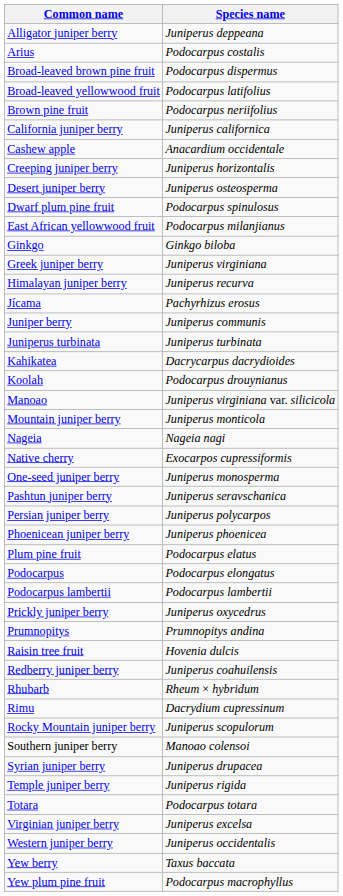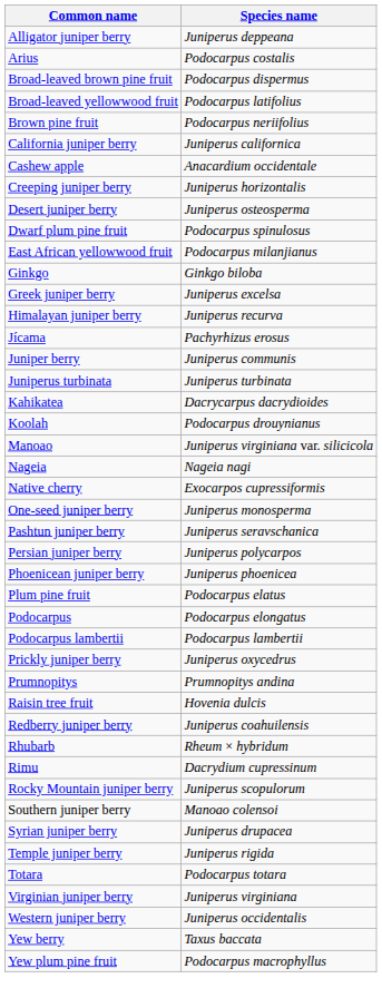 <table class="wikitable sortable sticky-header">
 <tr>
 <th><a href='#'>Common name</a></th>
 <th><a href='#'>Species name</a></th>
 </tr>
 <tr>
 <td><a href='#'>Alligator juniper berry</a></td>
 <td><em>Juniperus deppeana</em></td>
 </tr>
 <tr>
 <td><a href='#'>Arius</a></td>
 <td><em>Podocarpus costalis</em></td>
 </tr>
 <tr>
 <td><a href='#'>Broad-leaved brown pine fruit</a></td>
 <td><em>Podocarpus dispermus</em></td>
 </tr>
 <tr>
 <td><a href='#'>Broad-leaved yellowwood fruit</a></td>
 <td><em>Podocarpus latifolius</em></td>
 </tr>
 <tr>
 <td><a href='#'>Brown pine fruit</a></td>
 <td><em>Podocarpus neriifolius</em></td>
 </tr>
 <tr>
 <td><a href='#'>California juniper berry</a></td>
 <td><em>Juniperus californica</em></td>
 </tr>
 <tr>
 <td><a href='#'>Cashew apple</a></td>
 <td><em>Anacardium occidentale</em></td>
 </tr>
 <tr>
 <td><a href='#'>Creeping juniper berry</a></td>
 <td><em>Juniperus horizontalis</em></td>
 </tr>
 <tr>
 <td><a href='#'>Desert juniper berry</a></td>
 <td><em>Juniperus osteosperma</em></td>
 </tr>
 <tr>
 <td><a href='#'>Dwarf plum pine fruit</a></td>
 <td><em>Podocarpus spinulosus</em></td>
 </tr>
 <tr>
 <td><a href='#'>East African yellowwood fruit</a></td>
 <td><em>Podocarpus milanjianus</em></td>
 </tr>
 <tr>
 <td><a href='#'>Ginkgo</a></td>
 <td><em>Ginkgo biloba</em></td>
 </tr>
 <tr>
 <td><a href='#'>Greek juniper berry</a></td>
-<td><em>Juniperus virginiana</em></td>
+<td><em>Juniperus excelsa</em></td>
 </tr>
 <tr>
 <td><a href='#'>Himalayan juniper berry</a></td>
 <td><em>Juniperus recurva</em></td>
 </tr>
 <tr>
 <td><a href='#'>Jícama</a></td>
 <td><em>Pachyrhizus erosus</em></td>
 </tr>
 <tr>
 <td><a href='#'>Juniper berry</a></td>
 <td><em>Juniperus communis</em></td>
 </tr>
 <tr>
 <td><a href='#'>Juniperus turbinata</a></td>
 <td><em>Juniperus turbinata</em></td>
 </tr>
 <tr>
 <td><a href='#'>Kahikatea</a></td>
 <td><em>Dacrycarpus dacrydioides</em></td>
 </tr>
 <tr>
 <td><a href='#'>Koolah</a></td>
 <td><em>Podocarpus drouynianus</em></td>
 </tr>
 <tr>
 <td><a href='#'>Manoao</a></td>
 <td><em>Juniperus virginiana</em> var. <em>silicicola</em></td>
-</tr>
-<tr>
-<td><a href='#'>Mountain juniper berry</a></td>
-<td><em>Juniperus monticola</em></td>
 </tr>
 <tr>
 <td><a href='#'>Nageia</a></td>
 <td><em>Nageia nagi</em></td>
 </tr>
 <tr>
 <td><a href='#'>Native cherry</a></td>
 <td><em>Exocarpos cupressiformis</em></td>
 </tr>
 <tr>
 <td><a href='#'>One-seed juniper berry</a></td>
 <td><em>Juniperus monosperma</em></td>
 </tr>
 <tr>
 <td><a href='#'>Pashtun juniper berry</a></td>
 <td><em>Juniperus seravschanica</em></td>
 </tr>
 <tr>
 <td><a href='#'>Persian juniper berry</a></td>
 <td><em>Juniperus polycarpos</em></td>
 </tr>
 <tr>
 <td><a href='#'>Phoenicean juniper berry</a></td>
 <td><em>Juniperus phoenicea</em></td>
 </tr>
 <tr>
 <td><a href='#'>Plum pine fruit</a></td>
 <td><em>Podocarpus elatus</em></td>
 </tr>
 <tr>
 <td><a href='#'>Podocarpus</a></td>
 <td><em>Podocarpus elongatus</em></td>
 </tr>
 <tr>
 <td><a href='#'>Podocarpus lambertii</a></td>
 <td><em>Podocarpus lambertii</em></td>
 </tr>
 <tr>
 <td><a href='#'>Prickly juniper berry</a></td>
 <td><em>Juniperus oxycedrus</em></td>
 </tr>
 <tr>
 <td><a href='#'>Prumnopitys</a></td>
 <td><em>Prumnopitys andina</em></td>
 </tr>
 <tr>
 <td><a href='#'>Raisin tree fruit</a></td>
 <td><em>Hovenia dulcis</em></td>
 </tr>
 <tr>
 <td><a href='#'>Redberry juniper berry</a></td>
 <td><em>Juniperus coahuilensis</em></td>
 </tr>
 <tr>
 <td><a href='#'>Rhubarb</a></td>
 <td><em>Rheum</em> × <em>hybridum</em></td>
 </tr>
 <tr>
 <td><a href='#'>Rimu</a></td>
 <td><em>Dacrydium cupressinum</em></td>
 </tr>
 <tr>
 <td><a href='#'>Rocky Mountain juniper berry</a></td>
 <td><em>Juniperus scopulorum</em></td>
 </tr>
 <tr>
 <td>Southern juniper berry</td>
 <td><em>Manoao colensoi</em></td>
 </tr>
 <tr>
 <td><a href='#'>Syrian juniper berry</a></td>
 <td><em>Juniperus drupacea</em></td>
 </tr>
 <tr>
 <td><a href='#'>Temple juniper berry</a></td>
 <td><em>Juniperus rigida</em></td>
 </tr>
 <tr>
 <td><a href='#'>Totara</a></td>
 <td><em>Podocarpus totara</em></td>
 </tr>
 <tr>
 <td><a href='#'>Virginian juniper berry</a></td>
-<td><em>Juniperus excelsa</em></td>
+<td><em>Juniperus virginiana</em></td>
 </tr>
 <tr>
 <td><a href='#'>Western juniper berry</a></td>
 <td><em>Juniperus occidentalis</em></td>
 </tr>
 <tr>
 <td><a href='#'>Yew berry</a></td>
 <td><em>Taxus baccata</em></td>
 </tr>
 <tr>
 <td><a href='#'>Yew plum pine fruit</a></td>
 <td><em>Podocarpus macrophyllus</em></td>
 </tr>
 </table>
